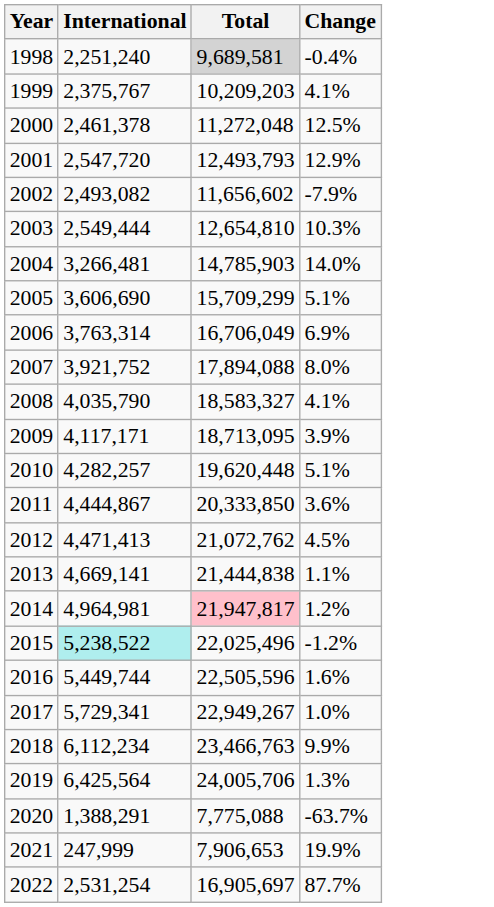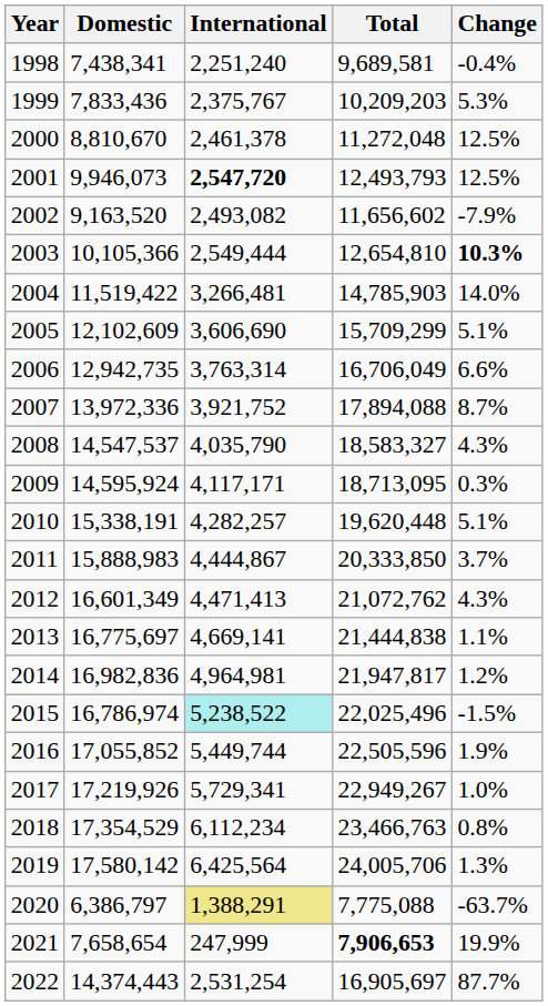 <table class="wikitable sortable">
 <tr>
 <th>Year</th>
+<th>Domestic</th>
 <th>International</th>
 <th>Total</th>
 <th>Change</th>
 </tr>
 <tr>
 <td>1998</td>
+<td>7,438,341</td>
 <td>2,251,240</td>
-<td style="background: lightgrey;">9,689,581</td>
+<td>9,689,581</td>
 <td> -0.4%</td>
 </tr>
 <tr>
 <td>1999</td>
+<td>7,833,436</td>
 <td>2,375,767</td>
 <td>10,209,203</td>
-<td> 4.1%</td>
+<td> 5.3%</td>
 </tr>
 <tr>
 <td>2000</td>
+<td>8,810,670</td>
 <td>2,461,378</td>
 <td>11,272,048</td>
 <td> 12.5%</td>
 </tr>
 <tr>
 <td>2001</td>
-<td>2,547,720</td>
+<td>9,946,073</td>
+<td><strong>2,547,720</strong></td>
 <td>12,493,793</td>
-<td> 12.9%</td>
+<td> 12.5%</td>
 </tr>
 <tr>
 <td>2002</td>
+<td>9,163,520</td>
 <td>2,493,082</td>
 <td>11,656,602</td>
 <td> -7.9%</td>
 </tr>
 <tr>
 <td>2003</td>
+<td>10,105,366</td>
 <td>2,549,444</td>
 <td>12,654,810</td>
-<td> 10.3%</td>
+<td><strong> 10.3%</strong></td>
 </tr>
 <tr>
 <td>2004</td>
+<td>11,519,422</td>
 <td>3,266,481</td>
 <td>14,785,903</td>
 <td> 14.0%</td>
 </tr>
 <tr>
 <td>2005</td>
+<td>12,102,609</td>
 <td>3,606,690</td>
 <td>15,709,299</td>
 <td> 5.1%</td>
 </tr>
 <tr>
 <td>2006</td>
+<td>12,942,735</td>
 <td>3,763,314</td>
 <td>16,706,049</td>
-<td> 6.9%</td>
+<td> 6.6%</td>
 </tr>
 <tr>
 <td>2007</td>
+<td>13,972,336</td>
 <td>3,921,752</td>
 <td>17,894,088</td>
-<td> 8.0%</td>
+<td> 8.7%</td>
 </tr>
 <tr>
 <td>2008</td>
+<td>14,547,537</td>
 <td>4,035,790</td>
 <td>18,583,327</td>
-<td> 4.1%</td>
+<td> 4.3%</td>
 </tr>
 <tr>
 <td>2009</td>
+<td>14,595,924</td>
 <td>4,117,171</td>
 <td>18,713,095</td>
-<td> 3.9%</td>
+<td> 0.3%</td>
 </tr>
 <tr>
 <td>2010</td>
+<td>15,338,191</td>
 <td>4,282,257</td>
 <td>19,620,448</td>
 <td> 5.1%</td>
 </tr>
 <tr>
 <td>2011</td>
+<td>15,888,983</td>
 <td>4,444,867</td>
 <td>20,333,850</td>
-<td> 3.6%</td>
+<td> 3.7%</td>
 </tr>
 <tr>
 <td>2012</td>
+<td>16,601,349</td>
 <td>4,471,413</td>
 <td>21,072,762</td>
-<td> 4.5%</td>
+<td> 4.3%</td>
 </tr>
 <tr>
 <td>2013</td>
+<td>16,775,697</td>
 <td>4,669,141</td>
 <td>21,444,838</td>
 <td> 1.1%</td>
 </tr>
 <tr>
 <td>2014</td>
+<td>16,982,836</td>
 <td>4,964,981</td>
-<td style="background: pink;">21,947,817</td>
+<td>21,947,817</td>
 <td> 1.2%</td>
 </tr>
 <tr>
 <td>2015</td>
+<td>16,786,974</td>
 <td style="background: paleturquoise;">5,238,522</td>
 <td>22,025,496</td>
-<td> -1.2%</td>
+<td> -1.5%</td>
 </tr>
 <tr>
 <td>2016</td>
+<td>17,055,852</td>
 <td>5,449,744</td>
 <td>22,505,596</td>
-<td> 1.6%</td>
+<td> 1.9%</td>
 </tr>
 <tr>
 <td>2017</td>
+<td>17,219,926</td>
 <td>5,729,341</td>
 <td>22,949,267</td>
 <td> 1.0%</td>
 </tr>
 <tr>
 <td>2018</td>
+<td>17,354,529</td>
 <td>6,112,234</td>
 <td>23,466,763</td>
-<td> 9.9%</td>
+<td> 0.8%</td>
 </tr>
 <tr>
 <td>2019</td>
+<td>17,580,142</td>
 <td>6,425,564</td>
 <td>24,005,706</td>
 <td> 1.3%</td>
 </tr>
 <tr>
 <td>2020</td>
-<td>1,388,291</td>
+<td>6,386,797</td>
+<td style="background: khaki;">1,388,291</td>
 <td>7,775,088</td>
 <td> -63.7%</td>
 </tr>
 <tr>
 <td>2021</td>
+<td>7,658,654</td>
 <td>247,999</td>
-<td>7,906,653</td>
+<td><strong>7,906,653</strong></td>
 <td> 19.9%</td>
 </tr>
 <tr>
 <td>2022</td>
+<td>14,374,443</td>
 <td>2,531,254</td>
 <td>16,905,697</td>
 <td> 87.7%</td>
 </tr>
 </table>
